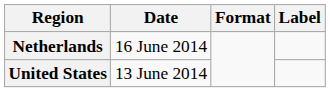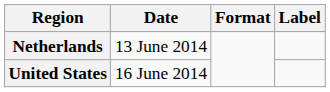 <table class="wikitable plainrowheaders">
 <tr>
 <th scope="col">Region</th>
 <th scope="col">Date</th>
 <th scope="col">Format</th>
 <th scope="col">Label</th>
 </tr>
 <tr>
 <th scope="row">Netherlands</th>
-<td>16 June 2014</td>
+<td>13 June 2014</td>
 <td rowspan="2"></td>
 <td></td>
 </tr>
 <tr>
 <th scope="row">United States</th>
-<td>13 June 2014</td>
+<td>16 June 2014</td>
 <td></td>
 </tr>
 </table>
